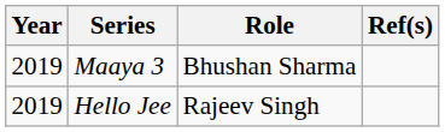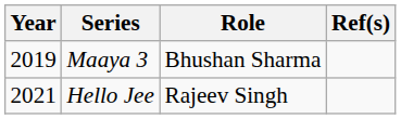 <table class="wikitable">
 <tr>
 <th>Year</th>
 <th>Series</th>
 <th>Role</th>
 <th>Ref(s)</th>
 </tr>
 <tr>
 <td>2019</td>
 <td><em>Maaya 3</em></td>
 <td>Bhushan Sharma</td>
 <td></td>
 </tr>
 <tr>
-<td>2019</td>
+<td>2021</td>
 <td><em>Hello Jee</em></td>
 <td>Rajeev Singh</td>
 <td></td>
 </tr>
 </table>
